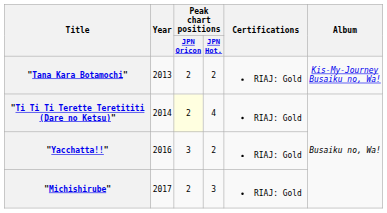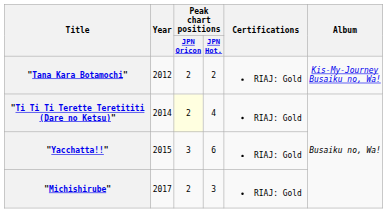 <table class="wikitable plainrowheaders" style="text-align:center;">
 <tr>
 <th scope="col" rowspan="2" style="width:18em;">Title</th>
 <th scope="col" rowspan="2">Year</th>
 <th scope="col" colspan="2">Peak chart positions</th>
 <th scope="col" rowspan="2" style="width:10em;">Certifications<br></th>
 <th scope="col" rowspan="2">Album</th>
 </tr>
 <tr>
 <th scope="col" style="width:2.5em; font-size:90%;"><a href='#'>JPN</a><br><a href='#'>Oricon</a><br></th>
 <th scope="col" style="width:2.5em; font-size:90%;"><a href='#'>JPN</a><br><a href='#'>Hot.</a><br></th>
 </tr>
 <tr>
 <th scope="row">"<a href='#'>Tana Kara Botamochi</a>"</th>
-<td>2013</td>
+<td>2012</td>
 <td>2</td>
 <td>2</td>
 <td><br><ul><li>RIAJ: Gold</li></ul></td>
 <td><em><a href='#'>Kis-My-Journey</a></em><br><em><a href='#'>Busaiku no, Wa!</a></em></td>
 </tr>
 <tr>
 <th scope="row">"<a href='#'>Ti Ti Ti Terette Teretititi (Dare no Ketsu)</a>"</th>
 <td>2014</td>
 <td style="background: lightyellow;">2</td>
 <td>4</td>
 <td><br><ul><li>RIAJ: Gold</li></ul></td>
 <td rowspan="3"><em>Busaiku no, Wa!</em></td>
 </tr>
 <tr>
 <th scope="row">"<a href='#'>Yacchatta!&excl;</a>"</th>
-<td>2016</td>
+<td>2015</td>
 <td>3</td>
-<td>2</td>
+<td>6</td>
 <td><br><ul><li>RIAJ: Gold</li></ul></td>
 </tr>
 <tr>
 <th scope="row">"<a href='#'>Michishirube</a>"</th>
 <td>2017</td>
 <td>2</td>
 <td>3</td>
 <td><br><ul><li>RIAJ: Gold</li></ul></td>
 </tr>
 </table>
